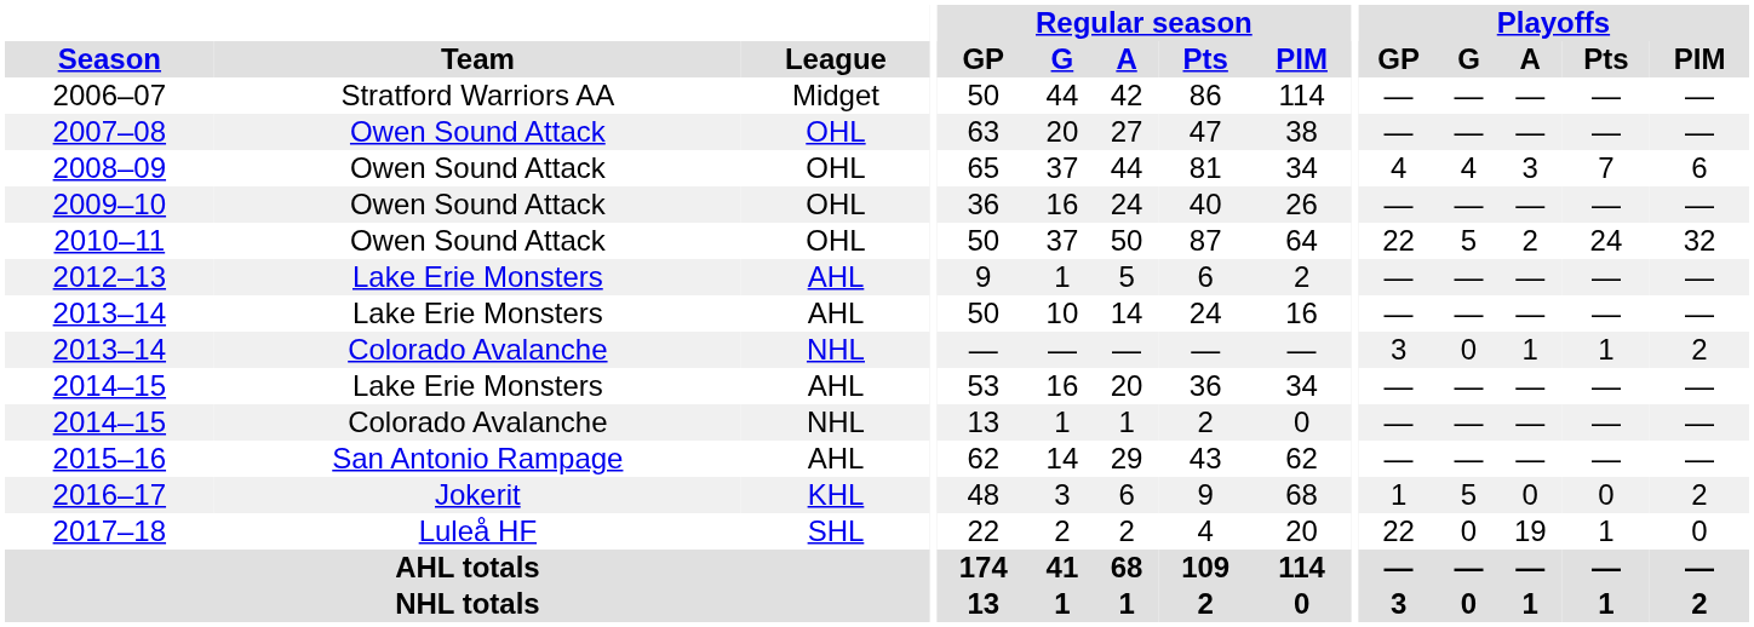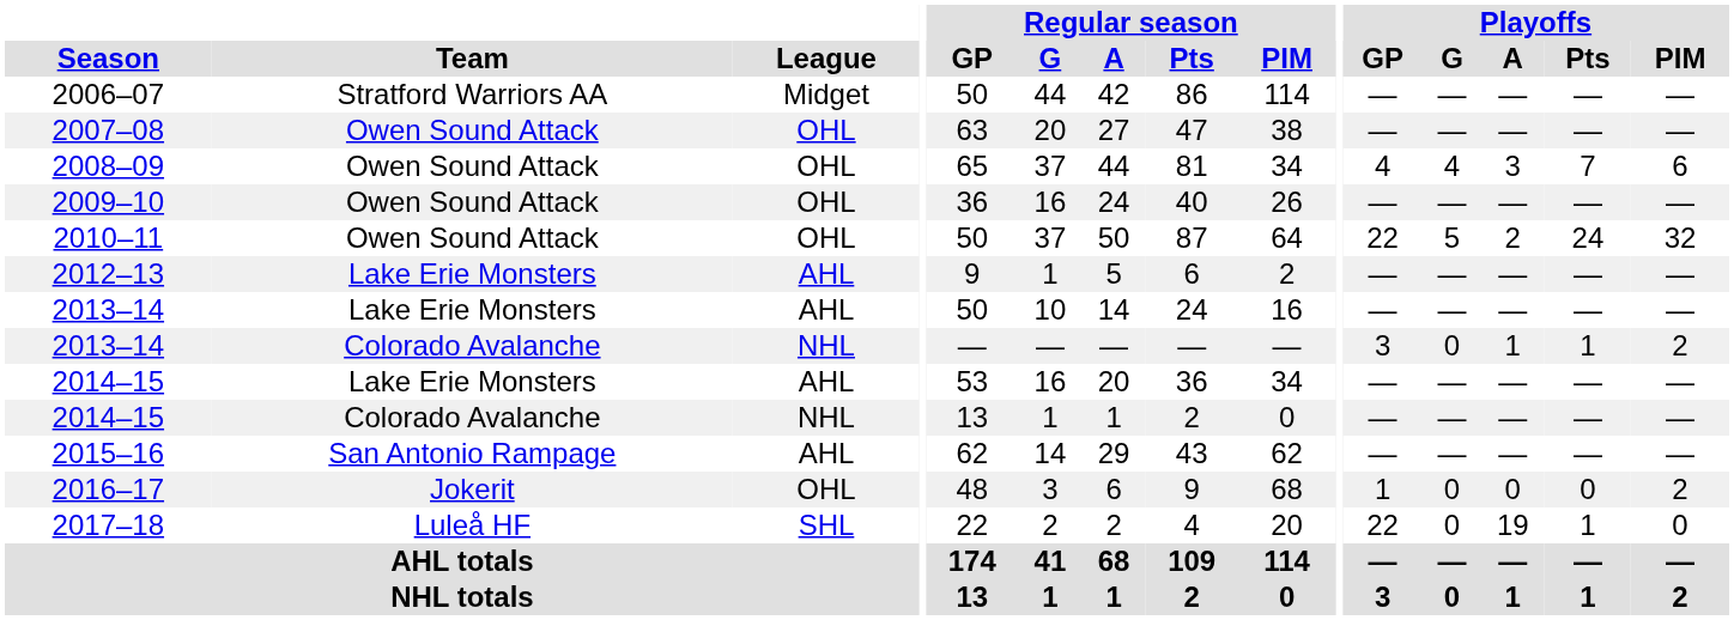 <table border="0" cellpadding="1" cellspacing="0" style="text-align:center; width:60em">
 <tr bgcolor="#e0e0e0">
 <th colspan="3" bgcolor="#ffffff"></th>
 <th rowspan="99" bgcolor="#ffffff"></th>
 <th colspan="5"><a href='#'>Regular season</a></th>
 <th rowspan="99" bgcolor="#ffffff"></th>
 <th colspan="5"><a href='#'>Playoffs</a></th>
 </tr>
 <tr bgcolor="#e0e0e0">
 <th><a href='#'>Season</a></th>
 <th>Team</th>
 <th>League</th>
 <th>GP</th>
 <th><a href='#'>G</a></th>
 <th><a href='#'>A</a></th>
 <th><a href='#'>Pts</a></th>
 <th><a href='#'>PIM</a></th>
 <th>GP</th>
 <th>G</th>
 <th>A</th>
 <th>Pts</th>
 <th>PIM</th>
 </tr>
 <tr>
 <td>2006–07</td>
 <td>Stratford Warriors AA</td>
 <td>Midget</td>
 <td>50</td>
 <td>44</td>
 <td>42</td>
 <td>86</td>
 <td>114</td>
 <td>—</td>
 <td>—</td>
 <td>—</td>
 <td>—</td>
 <td>—</td>
 </tr>
 <tr style="background:#f0f0f0;">
 <td><a href='#'>2007–08</a></td>
 <td><a href='#'>Owen Sound Attack</a></td>
 <td><a href='#'>OHL</a></td>
 <td>63</td>
 <td>20</td>
 <td>27</td>
 <td>47</td>
 <td>38</td>
 <td>—</td>
 <td>—</td>
 <td>—</td>
 <td>—</td>
 <td>—</td>
 </tr>
 <tr>
 <td><a href='#'>2008–09</a></td>
 <td>Owen Sound Attack</td>
 <td>OHL</td>
 <td>65</td>
 <td>37</td>
 <td>44</td>
 <td>81</td>
 <td>34</td>
 <td>4</td>
 <td>4</td>
 <td>3</td>
 <td>7</td>
 <td>6</td>
 </tr>
 <tr style="background:#f0f0f0;">
 <td><a href='#'>2009–10</a></td>
 <td>Owen Sound Attack</td>
 <td>OHL</td>
 <td>36</td>
 <td>16</td>
 <td>24</td>
 <td>40</td>
 <td>26</td>
 <td>—</td>
 <td>—</td>
 <td>—</td>
 <td>—</td>
 <td>—</td>
 </tr>
 <tr>
 <td><a href='#'>2010–11</a></td>
 <td>Owen Sound Attack</td>
 <td>OHL</td>
 <td>50</td>
 <td>37</td>
 <td>50</td>
 <td>87</td>
 <td>64</td>
 <td>22</td>
 <td>5</td>
 <td>2</td>
 <td>24</td>
 <td>32</td>
 </tr>
 <tr style="background:#f0f0f0;">
 <td><a href='#'>2012–13</a></td>
 <td><a href='#'>Lake Erie Monsters</a></td>
 <td><a href='#'>AHL</a></td>
 <td>9</td>
 <td>1</td>
 <td>5</td>
 <td>6</td>
 <td>2</td>
 <td>—</td>
 <td>—</td>
 <td>—</td>
 <td>—</td>
 <td>—</td>
 </tr>
 <tr>
 <td><a href='#'>2013–14</a></td>
 <td>Lake Erie Monsters</td>
 <td>AHL</td>
 <td>50</td>
 <td>10</td>
 <td>14</td>
 <td>24</td>
 <td>16</td>
 <td>—</td>
 <td>—</td>
 <td>—</td>
 <td>—</td>
 <td>—</td>
 </tr>
 <tr style="background:#f0f0f0;">
 <td><a href='#'>2013–14</a></td>
 <td><a href='#'>Colorado Avalanche</a></td>
 <td><a href='#'>NHL</a></td>
 <td>—</td>
 <td>—</td>
 <td>—</td>
 <td>—</td>
 <td>—</td>
 <td>3</td>
 <td>0</td>
 <td>1</td>
 <td>1</td>
 <td>2</td>
 </tr>
 <tr>
 <td><a href='#'>2014–15</a></td>
 <td>Lake Erie Monsters</td>
 <td>AHL</td>
 <td>53</td>
 <td>16</td>
 <td>20</td>
 <td>36</td>
 <td>34</td>
 <td>—</td>
 <td>—</td>
 <td>—</td>
 <td>—</td>
 <td>—</td>
 </tr>
 <tr style="background:#f0f0f0;">
 <td><a href='#'>2014–15</a></td>
 <td>Colorado Avalanche</td>
 <td>NHL</td>
 <td>13</td>
 <td>1</td>
 <td>1</td>
 <td>2</td>
 <td>0</td>
 <td>—</td>
 <td>—</td>
 <td>—</td>
 <td>—</td>
 <td>—</td>
 </tr>
 <tr>
 <td><a href='#'>2015–16</a></td>
 <td><a href='#'>San Antonio Rampage</a></td>
 <td>AHL</td>
 <td>62</td>
 <td>14</td>
 <td>29</td>
 <td>43</td>
 <td>62</td>
 <td>—</td>
 <td>—</td>
 <td>—</td>
 <td>—</td>
 <td>—</td>
 </tr>
 <tr style="background:#f0f0f0;">
 <td><a href='#'>2016–17</a></td>
 <td><a href='#'>Jokerit</a></td>
-<td><a href='#'>KHL</a></td>
+<td>OHL</td>
 <td>48</td>
 <td>3</td>
 <td>6</td>
 <td>9</td>
 <td>68</td>
 <td>1</td>
-<td>5</td>
+<td>0</td>
 <td>0</td>
 <td>0</td>
 <td>2</td>
 </tr>
 <tr>
 <td><a href='#'>2017–18</a></td>
 <td><a href='#'>Luleå HF</a></td>
 <td><a href='#'>SHL</a></td>
 <td>22</td>
 <td>2</td>
 <td>2</td>
 <td>4</td>
 <td>20</td>
 <td>22</td>
 <td>0</td>
 <td>19</td>
 <td>1</td>
 <td>0</td>
 </tr>
 <tr bgcolor="#e0e0e0">
 <th colspan="3">AHL totals</th>
 <th>174</th>
 <th>41</th>
 <th>68</th>
 <th>109</th>
 <th>114</th>
 <th>—</th>
 <th>—</th>
 <th>—</th>
 <th>—</th>
 <th>—</th>
 </tr>
 <tr bgcolor="#e0e0e0">
 <th colspan="3">NHL totals</th>
 <th>13</th>
 <th>1</th>
 <th>1</th>
 <th>2</th>
 <th>0</th>
 <th>3</th>
 <th>0</th>
 <th>1</th>
 <th>1</th>
 <th>2</th>
 </tr>
 </table>
